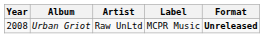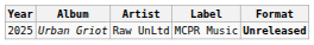 <table class="wikitable">
 <tr>
 <th>Year</th>
 <th>Album</th>
 <th>Artist</th>
 <th>Label</th>
 <th>Format</th>
 </tr>
 <tr>
-<td>2008</td>
+<td>2025</td>
 <td><em>Urban Griot</em></td>
 <td>Raw UnLtd</td>
 <td>MCPR Music</td>
 <td><strong>Unreleased</strong></td>
 </tr>
 </table>
